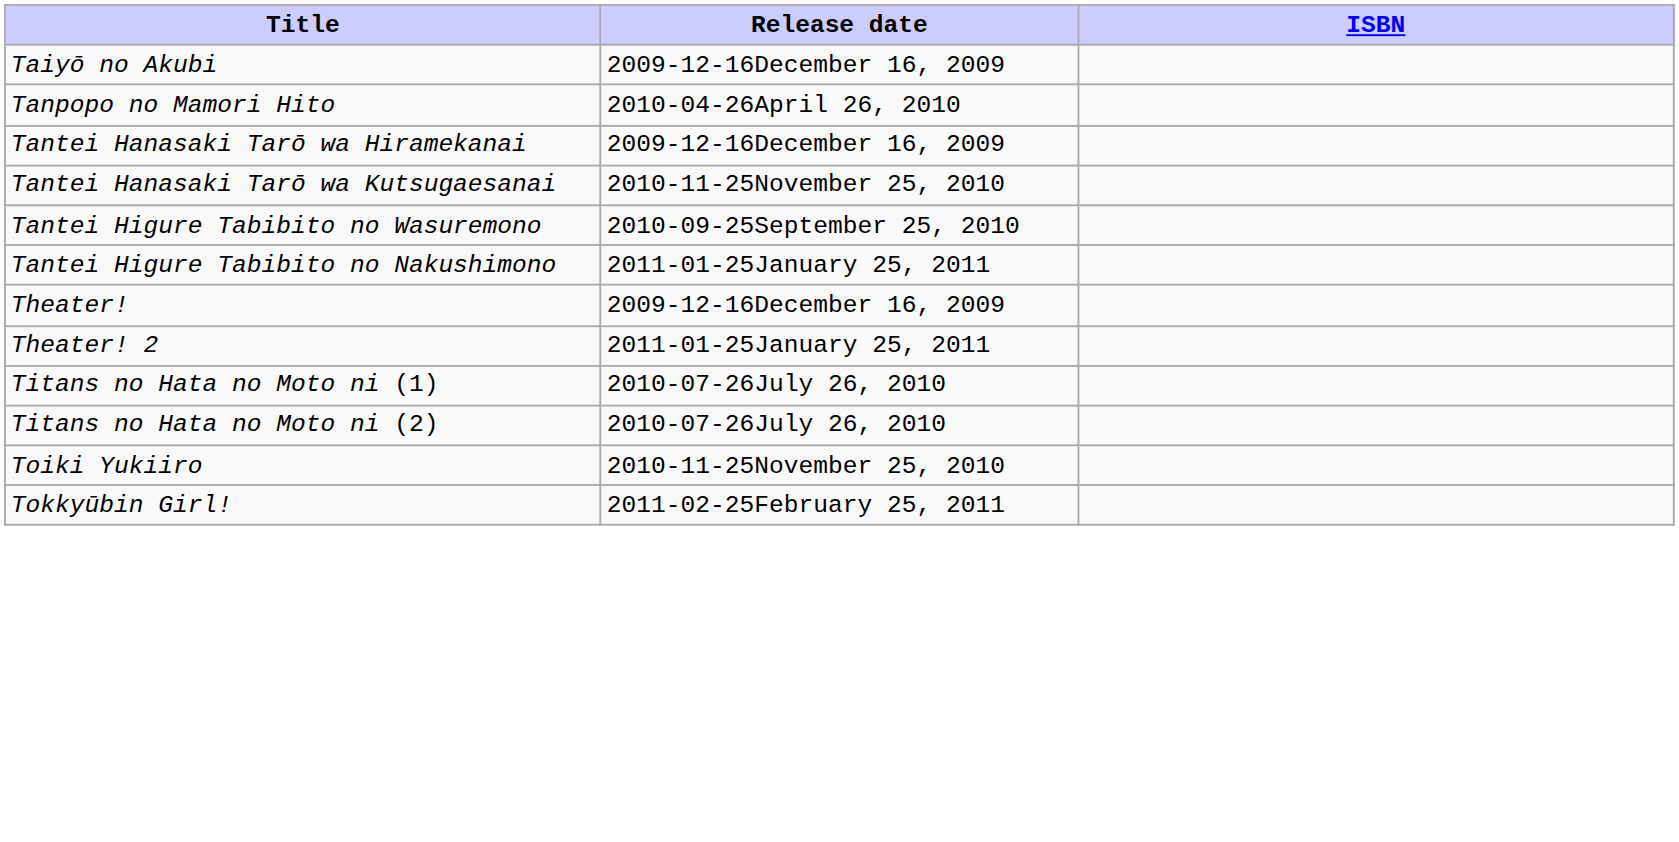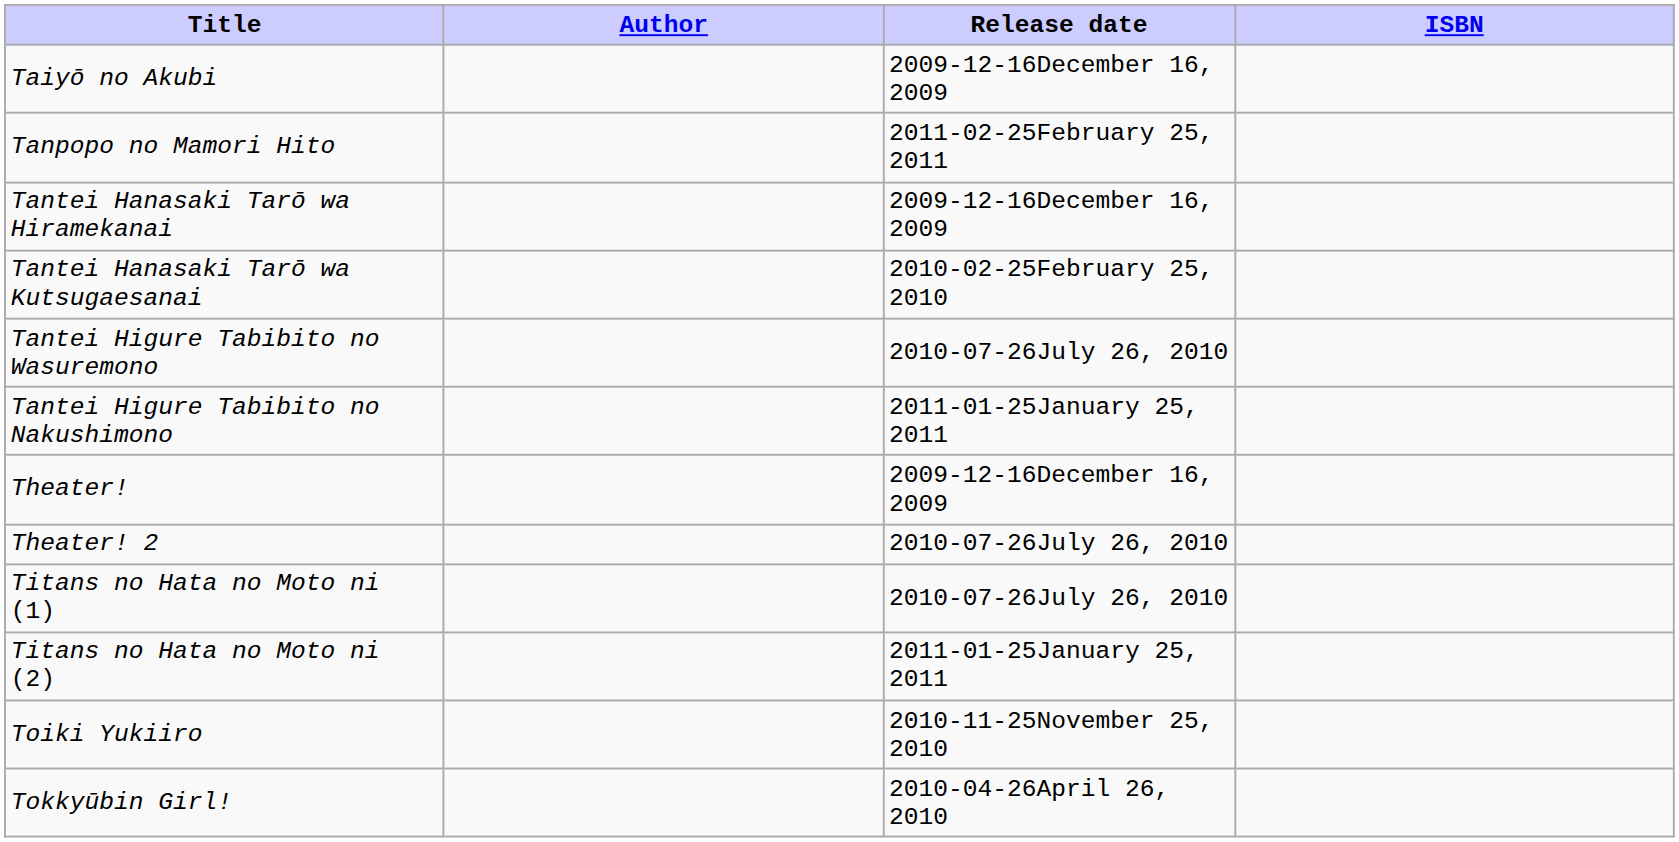 <table class="wikitable" style="width: 100%;">
 <tr>
 <th width=25% style="background:#ccf;">Title</th>
+<th width=25% style="background:#ccf;"><a href='#'>Author</a></th>
 <th width=20% style="background:#ccf;">Release date</th>
 <th width=25% style="background:#ccf;"><a href='#'>ISBN</a></th>
 </tr>
 <tr>
 <td><em>Taiyō no Akubi</em></td>
+<td></td>
 <td><span>2009-12-16</span>December 16, 2009</td>
 <td></td>
 </tr>
 <tr>
 <td><em>Tanpopo no Mamori Hito</em></td>
-<td><span>2010-04-26</span>April 26, 2010</td>
+<td></td>
+<td><span>2011-02-25</span>February 25, 2011</td>
 <td></td>
 </tr>
 <tr>
 <td><em>Tantei Hanasaki Tarō wa Hiramekanai</em></td>
+<td></td>
 <td><span>2009-12-16</span>December 16, 2009</td>
 <td></td>
 </tr>
 <tr>
 <td><em>Tantei Hanasaki Tarō wa Kutsugaesanai</em></td>
-<td><span>2010-11-25</span>November 25, 2010</td>
+<td></td>
+<td><span>2010-02-25</span>February 25, 2010</td>
 <td></td>
 </tr>
 <tr>
 <td><em>Tantei Higure Tabibito no Wasuremono</em></td>
-<td><span>2010-09-25</span>September 25, 2010</td>
+<td></td>
+<td><span>2010-07-26</span>July 26, 2010</td>
 <td></td>
 </tr>
 <tr>
 <td><em>Tantei Higure Tabibito no Nakushimono</em></td>
+<td></td>
 <td><span>2011-01-25</span>January 25, 2011</td>
 <td></td>
 </tr>
 <tr>
 <td><em>Theater!</em></td>
+<td></td>
 <td><span>2009-12-16</span>December 16, 2009</td>
 <td></td>
 </tr>
 <tr>
 <td><em>Theater! 2</em></td>
-<td><span>2011-01-25</span>January 25, 2011</td>
+<td></td>
+<td><span>2010-07-26</span>July 26, 2010</td>
 <td></td>
 </tr>
 <tr>
 <td><em>Titans no Hata no Moto ni</em> (1)</td>
+<td></td>
 <td><span>2010-07-26</span>July 26, 2010</td>
 <td></td>
 </tr>
 <tr>
 <td><em>Titans no Hata no Moto ni</em> (2)</td>
-<td><span>2010-07-26</span>July 26, 2010</td>
+<td></td>
+<td><span>2011-01-25</span>January 25, 2011</td>
 <td></td>
 </tr>
 <tr>
 <td><em>Toiki Yukiiro</em></td>
+<td></td>
 <td><span>2010-11-25</span>November 25, 2010</td>
 <td></td>
 </tr>
 <tr>
 <td><em>Tokkyūbin Girl!</em></td>
-<td><span>2011-02-25</span>February 25, 2011</td>
+<td></td>
+<td><span>2010-04-26</span>April 26, 2010</td>
 <td></td>
 </tr>
 </table>
